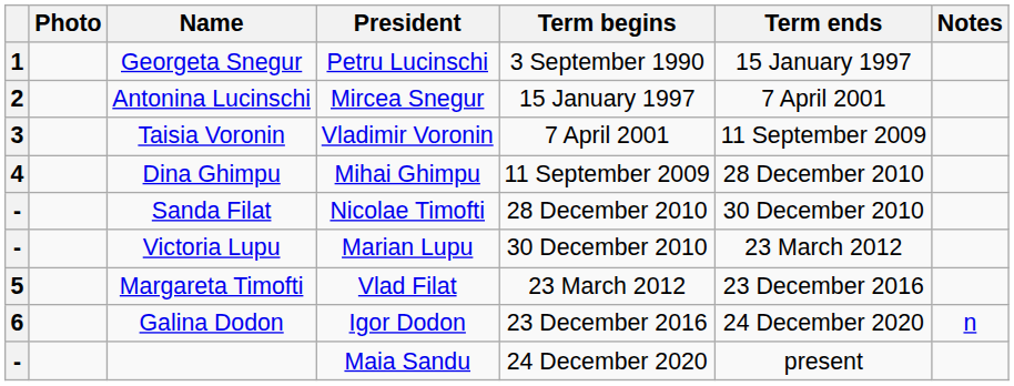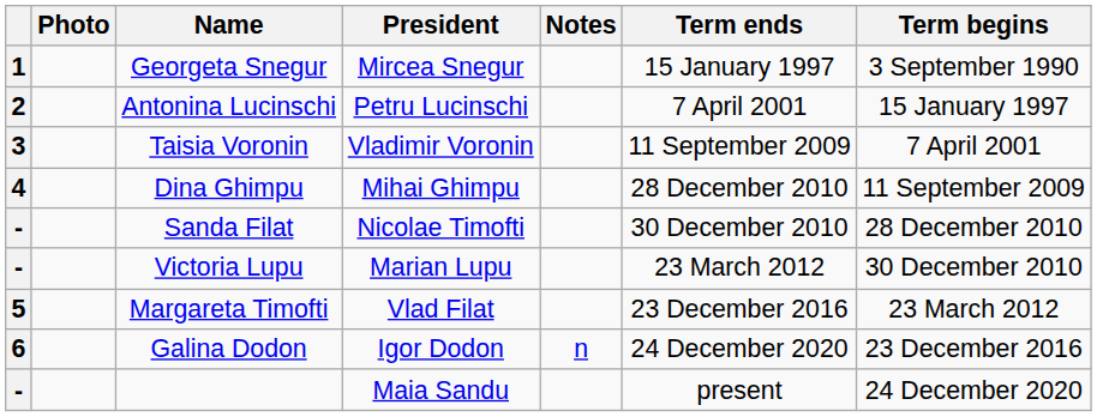 <table class="wikitable" style="text-align:center">
 <tr>
 <th></th>
 <th>Photo</th>
 <th>Name</th>
 <th>President</th>
+<th>Notes</th>
+<th>Term ends</th>
 <th>Term begins</th>
-<th>Term ends</th>
-<th>Notes</th>
 </tr>
 <tr>
 <th><strong>1</strong></th>
 <td></td>
 <td><a href='#'>Georgeta Snegur</a></td>
-<td><a href='#'>Petru Lucinschi</a></td>
+<td><a href='#'>Mircea Snegur</a></td>
+<td></td>
+<td>15 January 1997</td>
 <td>3 September 1990</td>
-<td>15 January 1997</td>
-<td></td>
 </tr>
 <tr>
 <th><strong>2</strong></th>
 <td></td>
 <td><a href='#'>Antonina Lucinschi</a></td>
-<td><a href='#'>Mircea Snegur</a></td>
+<td><a href='#'>Petru Lucinschi</a></td>
+<td></td>
+<td>7 April 2001</td>
 <td>15 January 1997</td>
-<td>7 April 2001</td>
-<td></td>
 </tr>
 <tr>
 <th>3</th>
 <td></td>
 <td><a href='#'>Taisia Voronin</a></td>
 <td><a href='#'>Vladimir Voronin</a></td>
+<td></td>
+<td>11 September 2009</td>
 <td>7 April 2001</td>
-<td>11 September 2009</td>
-<td></td>
 </tr>
 <tr>
 <th><strong>4</strong></th>
 <td></td>
 <td><a href='#'>Dina Ghimpu</a></td>
 <td><a href='#'>Mihai Ghimpu</a></td>
+<td></td>
+<td>28 December 2010</td>
 <td>11 September 2009</td>
-<td>28 December 2010</td>
-<td></td>
 </tr>
 <tr>
 <th><strong>-</strong></th>
 <td></td>
 <td><a href='#'>Sanda Filat</a></td>
 <td><a href='#'>Nicolae Timofti</a></td>
+<td></td>
+<td>30 December 2010</td>
 <td>28 December 2010</td>
-<td>30 December 2010</td>
-<td></td>
 </tr>
 <tr>
 <th>-</th>
 <td></td>
 <td><a href='#'>Victoria Lupu</a></td>
 <td><a href='#'>Marian Lupu</a></td>
+<td></td>
+<td>23 March 2012</td>
 <td>30 December 2010</td>
-<td>23 March 2012</td>
-<td></td>
 </tr>
 <tr>
 <th>5</th>
 <td></td>
 <td><a href='#'>Margareta Timofti</a></td>
 <td><a href='#'>Vlad Filat</a></td>
+<td></td>
+<td>23 December 2016</td>
 <td>23 March 2012</td>
-<td>23 December 2016</td>
-<td></td>
 </tr>
 <tr>
 <th>6</th>
 <td></td>
 <td><a href='#'>Galina Dodon</a></td>
 <td><a href='#'>Igor Dodon</a></td>
+<td><a href='#'>n</a></td>
+<td>24 December 2020</td>
 <td>23 December 2016</td>
-<td>24 December 2020</td>
-<td><a href='#'>n</a></td>
 </tr>
 <tr>
 <th>-</th>
 <td></td>
 <td></td>
 <td><a href='#'>Maia Sandu</a></td>
+<td></td>
+<td>present</td>
 <td>24 December 2020</td>
-<td>present</td>
-<td></td>
 </tr>
 </table>
